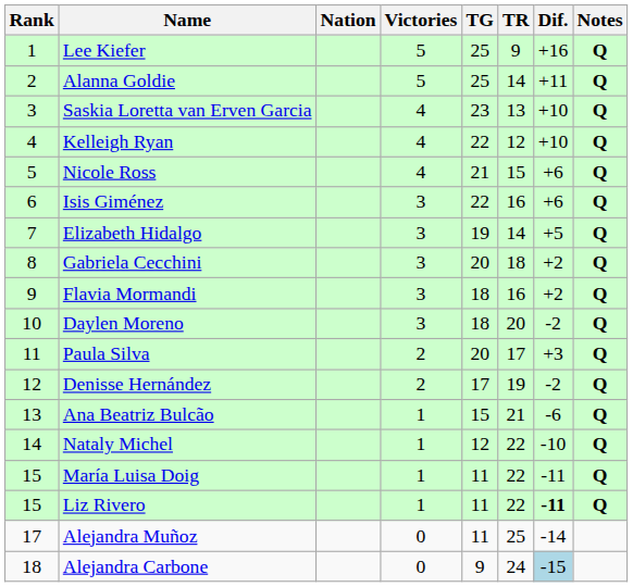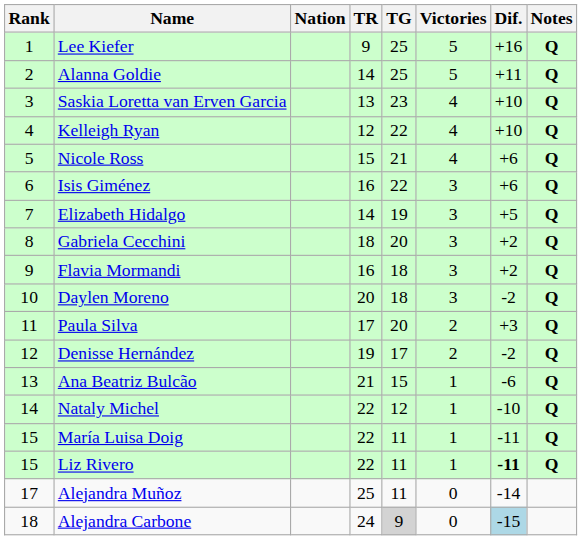 <table class="wikitable sortable" style="text-align:center">
 <tr>
 <th>Rank</th>
 <th>Name</th>
 <th>Nation</th>
+<th>TR</th>
+<th>TG</th>
 <th>Victories</th>
-<th>TG</th>
-<th>TR</th>
 <th>Dif.</th>
 <th>Notes</th>
 </tr>
 <tr style="background:#cfc">
 <td>1</td>
 <td align=left><a href='#'>Lee Kiefer</a></td>
 <td align=left></td>
+<td>9</td>
+<td>25</td>
 <td>5</td>
-<td>25</td>
-<td>9</td>
 <td>+16</td>
 <td><strong>Q</strong></td>
 </tr>
 <tr style="background:#cfc">
 <td>2</td>
 <td align=left><a href='#'>Alanna Goldie</a></td>
 <td align=left></td>
+<td>14</td>
+<td>25</td>
 <td>5</td>
-<td>25</td>
-<td>14</td>
 <td>+11</td>
 <td><strong>Q</strong></td>
 </tr>
 <tr style="background:#cfc">
 <td>3</td>
 <td align=left><a href='#'>Saskia Loretta van Erven Garcia</a></td>
 <td align=left></td>
+<td>13</td>
+<td>23</td>
 <td>4</td>
-<td>23</td>
-<td>13</td>
 <td>+10</td>
 <td><strong>Q</strong></td>
 </tr>
 <tr style="background:#cfc">
 <td>4</td>
 <td align=left><a href='#'>Kelleigh Ryan</a></td>
 <td align=left></td>
+<td>12</td>
+<td>22</td>
 <td>4</td>
-<td>22</td>
-<td>12</td>
 <td>+10</td>
 <td><strong>Q</strong></td>
 </tr>
 <tr style="background:#cfc">
 <td>5</td>
 <td align=left><a href='#'>Nicole Ross</a></td>
 <td align=left></td>
+<td>15</td>
+<td>21</td>
 <td>4</td>
-<td>21</td>
-<td>15</td>
 <td>+6</td>
 <td><strong>Q</strong></td>
 </tr>
 <tr style="background:#cfc">
 <td>6</td>
 <td align=left><a href='#'>Isis Giménez</a></td>
 <td align=left></td>
+<td>16</td>
+<td>22</td>
 <td>3</td>
-<td>22</td>
-<td>16</td>
 <td>+6</td>
 <td><strong>Q</strong></td>
 </tr>
 <tr style="background:#cfc">
 <td>7</td>
 <td align=left><a href='#'>Elizabeth Hidalgo</a></td>
 <td align=left></td>
+<td>14</td>
+<td>19</td>
 <td>3</td>
-<td>19</td>
-<td>14</td>
 <td>+5</td>
 <td><strong>Q</strong></td>
 </tr>
 <tr style="background:#cfc">
 <td>8</td>
 <td align=left><a href='#'>Gabriela Cecchini</a></td>
 <td align=left></td>
+<td>18</td>
+<td>20</td>
 <td>3</td>
-<td>20</td>
-<td>18</td>
 <td>+2</td>
 <td><strong>Q</strong></td>
 </tr>
 <tr style="background:#cfc">
 <td>9</td>
 <td align=left><a href='#'>Flavia Mormandi</a></td>
 <td align=left></td>
+<td>16</td>
+<td>18</td>
 <td>3</td>
-<td>18</td>
-<td>16</td>
 <td>+2</td>
 <td><strong>Q</strong></td>
 </tr>
 <tr style="background:#cfc">
 <td>10</td>
 <td align=left><a href='#'>Daylen Moreno</a></td>
 <td align=left></td>
+<td>20</td>
+<td>18</td>
 <td>3</td>
-<td>18</td>
-<td>20</td>
 <td>-2</td>
 <td><strong>Q</strong></td>
 </tr>
 <tr style="background:#cfc">
 <td>11</td>
 <td align=left><a href='#'>Paula Silva</a></td>
 <td align=left></td>
+<td>17</td>
+<td>20</td>
 <td>2</td>
-<td>20</td>
-<td>17</td>
 <td>+3</td>
 <td><strong>Q</strong></td>
 </tr>
 <tr style="background:#cfc">
 <td>12</td>
 <td align=left><a href='#'>Denisse Hernández</a></td>
 <td align=left></td>
+<td>19</td>
+<td>17</td>
 <td>2</td>
-<td>17</td>
-<td>19</td>
 <td>-2</td>
 <td><strong>Q</strong></td>
 </tr>
 <tr style="background:#cfc">
 <td>13</td>
 <td align=left><a href='#'>Ana Beatriz Bulcão</a></td>
 <td align=left></td>
+<td>21</td>
+<td>15</td>
 <td>1</td>
-<td>15</td>
-<td>21</td>
 <td>-6</td>
 <td><strong>Q</strong></td>
 </tr>
 <tr style="background:#cfc">
 <td>14</td>
 <td align=left><a href='#'>Nataly Michel</a></td>
 <td align=left></td>
+<td>22</td>
+<td>12</td>
 <td>1</td>
-<td>12</td>
-<td>22</td>
 <td>-10</td>
 <td><strong>Q</strong></td>
 </tr>
 <tr style="background:#cfc">
 <td>15</td>
 <td align=left><a href='#'>María Luisa Doig</a></td>
 <td align=left></td>
+<td>22</td>
+<td>11</td>
 <td>1</td>
-<td>11</td>
-<td>22</td>
 <td>-11</td>
 <td><strong>Q</strong></td>
 </tr>
 <tr style="background:#cfc">
 <td>15</td>
 <td align=left><a href='#'>Liz Rivero</a></td>
 <td align=left></td>
+<td>22</td>
+<td>11</td>
 <td>1</td>
-<td>11</td>
-<td>22</td>
 <td><strong>-11</strong></td>
 <td><strong>Q</strong></td>
 </tr>
 <tr>
 <td>17</td>
 <td align=left><a href='#'>Alejandra Muñoz</a></td>
 <td align=left></td>
+<td>25</td>
+<td>11</td>
 <td>0</td>
-<td>11</td>
-<td>25</td>
 <td>-14</td>
 <td></td>
 </tr>
 <tr>
 <td>18</td>
 <td align=left><a href='#'>Alejandra Carbone</a></td>
 <td align=left></td>
+<td>24</td>
+<td style="background: lightgrey;">9</td>
 <td>0</td>
-<td>9</td>
-<td>24</td>
 <td style="background: lightblue;">-15</td>
 <td></td>
 </tr>
 </table>
